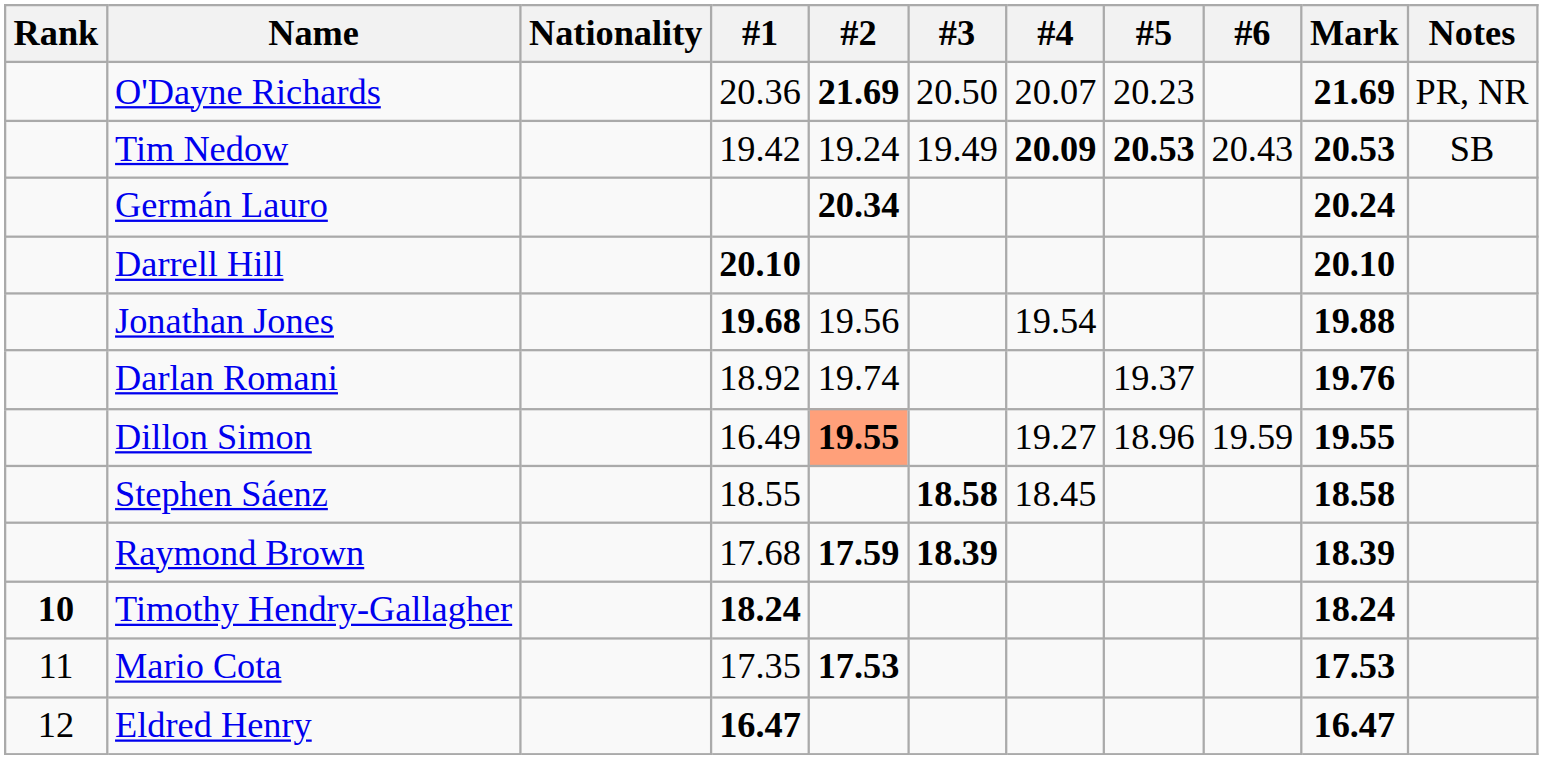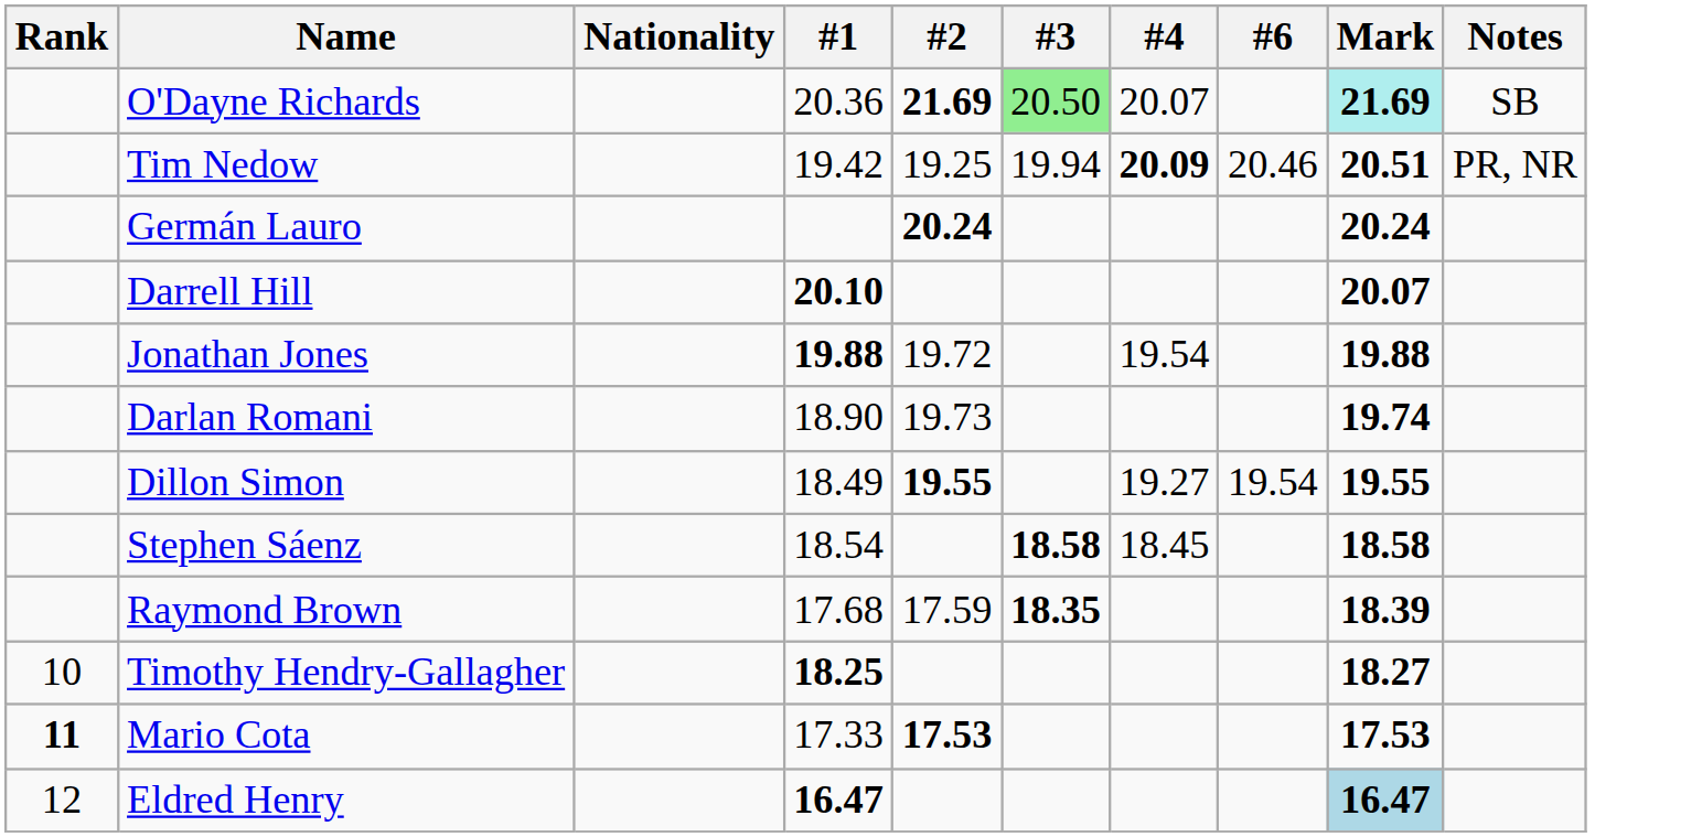 <table class="wikitable sortable" style="text-align:center">
 <tr>
 <th>Rank</th>
 <th>Name</th>
 <th>Nationality</th>
 <th>#1</th>
 <th>#2</th>
 <th>#3</th>
 <th>#4</th>
-<th>#5</th>
 <th>#6</th>
 <th>Mark</th>
 <th>Notes</th>
 </tr>
 <tr>
 <td></td>
 <td align=left><a href='#'>O'Dayne Richards</a></td>
 <td align=left></td>
 <td>20.36</td>
 <td><strong>21.69</strong></td>
-<td>20.50</td>
+<td style="background: lightgreen;">20.50</td>
 <td>20.07</td>
-<td>20.23</td>
 <td></td>
-<td><strong>21.69</strong></td>
-<td>PR, NR</td>
+<td style="background: paleturquoise;"><strong>21.69</strong></td>
+<td>SB</td>
 </tr>
 <tr>
 <td></td>
 <td align=left><a href='#'>Tim Nedow</a></td>
 <td align=left></td>
 <td>19.42</td>
-<td>19.24</td>
-<td>19.49</td>
+<td>19.25</td>
+<td>19.94</td>
 <td><strong>20.09</strong></td>
-<td><strong>20.53</strong></td>
-<td>20.43</td>
-<td><strong>20.53</strong></td>
-<td>SB</td>
+<td>20.46</td>
+<td><strong>20.51</strong></td>
+<td>PR, NR</td>
 </tr>
 <tr>
 <td></td>
 <td align=left><a href='#'>Germán Lauro</a></td>
 <td align=left></td>
 <td></td>
-<td><strong>20.34</strong></td>
-<td></td>
+<td><strong>20.24</strong></td>
 <td></td>
 <td></td>
 <td></td>
 <td><strong>20.24</strong></td>
 <td></td>
 </tr>
 <tr>
 <td></td>
 <td align=left><a href='#'>Darrell Hill</a></td>
 <td align=left></td>
 <td><strong>20.10</strong></td>
 <td></td>
 <td></td>
 <td></td>
 <td></td>
-<td></td>
-<td><strong>20.10</strong></td>
+<td><strong>20.07</strong></td>
 <td></td>
 </tr>
 <tr>
 <td></td>
 <td align=left><a href='#'>Jonathan Jones</a></td>
 <td align=left></td>
-<td><strong>19.68</strong></td>
-<td>19.56</td>
+<td><strong>19.88</strong></td>
+<td>19.72</td>
 <td></td>
 <td>19.54</td>
-<td></td>
 <td></td>
 <td><strong>19.88</strong></td>
 <td></td>
 </tr>
 <tr>
 <td></td>
 <td align=left><a href='#'>Darlan Romani</a></td>
 <td align=left></td>
-<td>18.92</td>
-<td>19.74</td>
+<td>18.90</td>
+<td>19.73</td>
 <td></td>
 <td></td>
-<td>19.37</td>
 <td></td>
-<td><strong>19.76</strong></td>
+<td><strong>19.74</strong></td>
 <td></td>
 </tr>
 <tr>
 <td></td>
 <td align=left><a href='#'>Dillon Simon</a></td>
 <td align=left></td>
-<td>16.49</td>
-<td style="background: lightsalmon;"><strong>19.55</strong></td>
+<td>18.49</td>
+<td><strong>19.55</strong></td>
 <td></td>
 <td>19.27</td>
-<td>18.96</td>
-<td>19.59</td>
+<td>19.54</td>
 <td><strong>19.55</strong></td>
 <td></td>
 </tr>
 <tr>
 <td></td>
 <td align=left><a href='#'>Stephen Sáenz</a></td>
 <td align=left></td>
-<td>18.55</td>
+<td>18.54</td>
 <td></td>
 <td><strong>18.58</strong></td>
 <td>18.45</td>
-<td></td>
 <td></td>
 <td><strong>18.58</strong></td>
 <td></td>
 </tr>
 <tr>
 <td></td>
 <td align=left><a href='#'>Raymond Brown</a></td>
 <td align=left></td>
 <td>17.68</td>
-<td><strong>17.59</strong></td>
-<td><strong>18.39</strong></td>
-<td></td>
+<td>17.59</td>
+<td><strong>18.35</strong></td>
 <td></td>
 <td></td>
 <td><strong>18.39</strong></td>
 <td></td>
 </tr>
 <tr>
-<td><strong>10</strong></td>
+<td>10</td>
 <td align=left><a href='#'>Timothy Hendry-Gallagher</a></td>
 <td align=left></td>
-<td><strong>18.24</strong></td>
+<td><strong>18.25</strong></td>
 <td></td>
 <td></td>
 <td></td>
 <td></td>
-<td></td>
-<td><strong>18.24</strong></td>
+<td><strong>18.27</strong></td>
 <td></td>
 </tr>
 <tr>
-<td>11</td>
+<td><strong>11</strong></td>
 <td align=left><a href='#'>Mario Cota</a></td>
 <td align=left></td>
-<td>17.35</td>
+<td>17.33</td>
 <td><strong>17.53</strong></td>
-<td></td>
 <td></td>
 <td></td>
 <td></td>
 <td><strong>17.53</strong></td>
 <td></td>
 </tr>
 <tr>
 <td>12</td>
 <td align=left><a href='#'>Eldred Henry</a></td>
 <td align=left></td>
 <td><strong>16.47</strong></td>
 <td></td>
 <td></td>
 <td></td>
 <td></td>
-<td></td>
-<td><strong>16.47</strong></td>
+<td style="background: lightblue;"><strong>16.47</strong></td>
 <td></td>
 </tr>
 </table>
